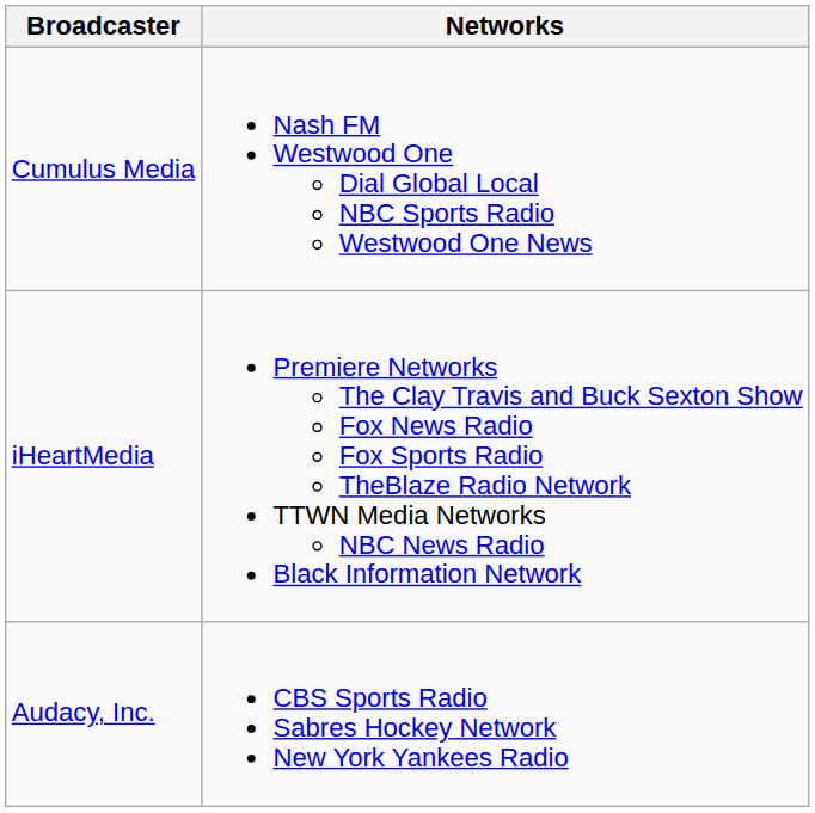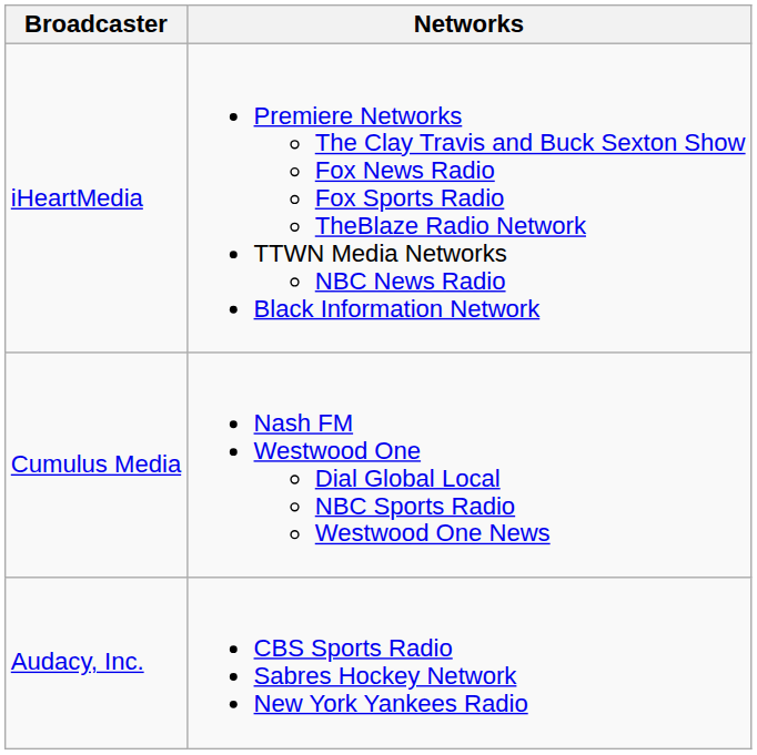 <table class=wikitable>
 <tr>
 <th>Broadcaster</th>
 <th>Networks</th>
 </tr>
 <tr>
+<td><a href='#'>iHeartMedia</a></td>
+<td><br><ul><li><a href='#'>Premiere Networks</a><ul><li><a href='#'>The Clay Travis and Buck Sexton Show</a></li><li><a href='#'>Fox News Radio</a></li><li><a href='#'>Fox Sports Radio</a></li><li><a href='#'>TheBlaze Radio Network</a></li></ul></li><li>TTWN Media Networks<ul><li><a href='#'>NBC News Radio</a></li></ul></li><li><a href='#'>Black Information Network</a></li></ul></td>
+</tr>
+<tr>
 <td><a href='#'>Cumulus Media</a></td>
 <td><br><ul><li><a href='#'>Nash FM</a></li><li><a href='#'>Westwood One</a><ul><li><a href='#'>Dial Global Local</a></li><li><a href='#'>NBC Sports Radio</a></li><li><a href='#'>Westwood One News</a></li></ul></li></ul></td>
-</tr>
-<tr>
-<td><a href='#'>iHeartMedia</a></td>
-<td><br><ul><li><a href='#'>Premiere Networks</a><ul><li><a href='#'>The Clay Travis and Buck Sexton Show</a></li><li><a href='#'>Fox News Radio</a></li><li><a href='#'>Fox Sports Radio</a></li><li><a href='#'>TheBlaze Radio Network</a></li></ul></li><li>TTWN Media Networks<ul><li><a href='#'>NBC News Radio</a></li></ul></li><li><a href='#'>Black Information Network</a></li></ul></td>
 </tr>
 <tr>
 <td><a href='#'>Audacy, Inc.</a></td>
 <td><br><ul><li><a href='#'>CBS Sports Radio</a></li><li><a href='#'>Sabres Hockey Network</a></li><li><a href='#'>New York Yankees Radio</a></li></ul></td>
 </tr>
 </table>
